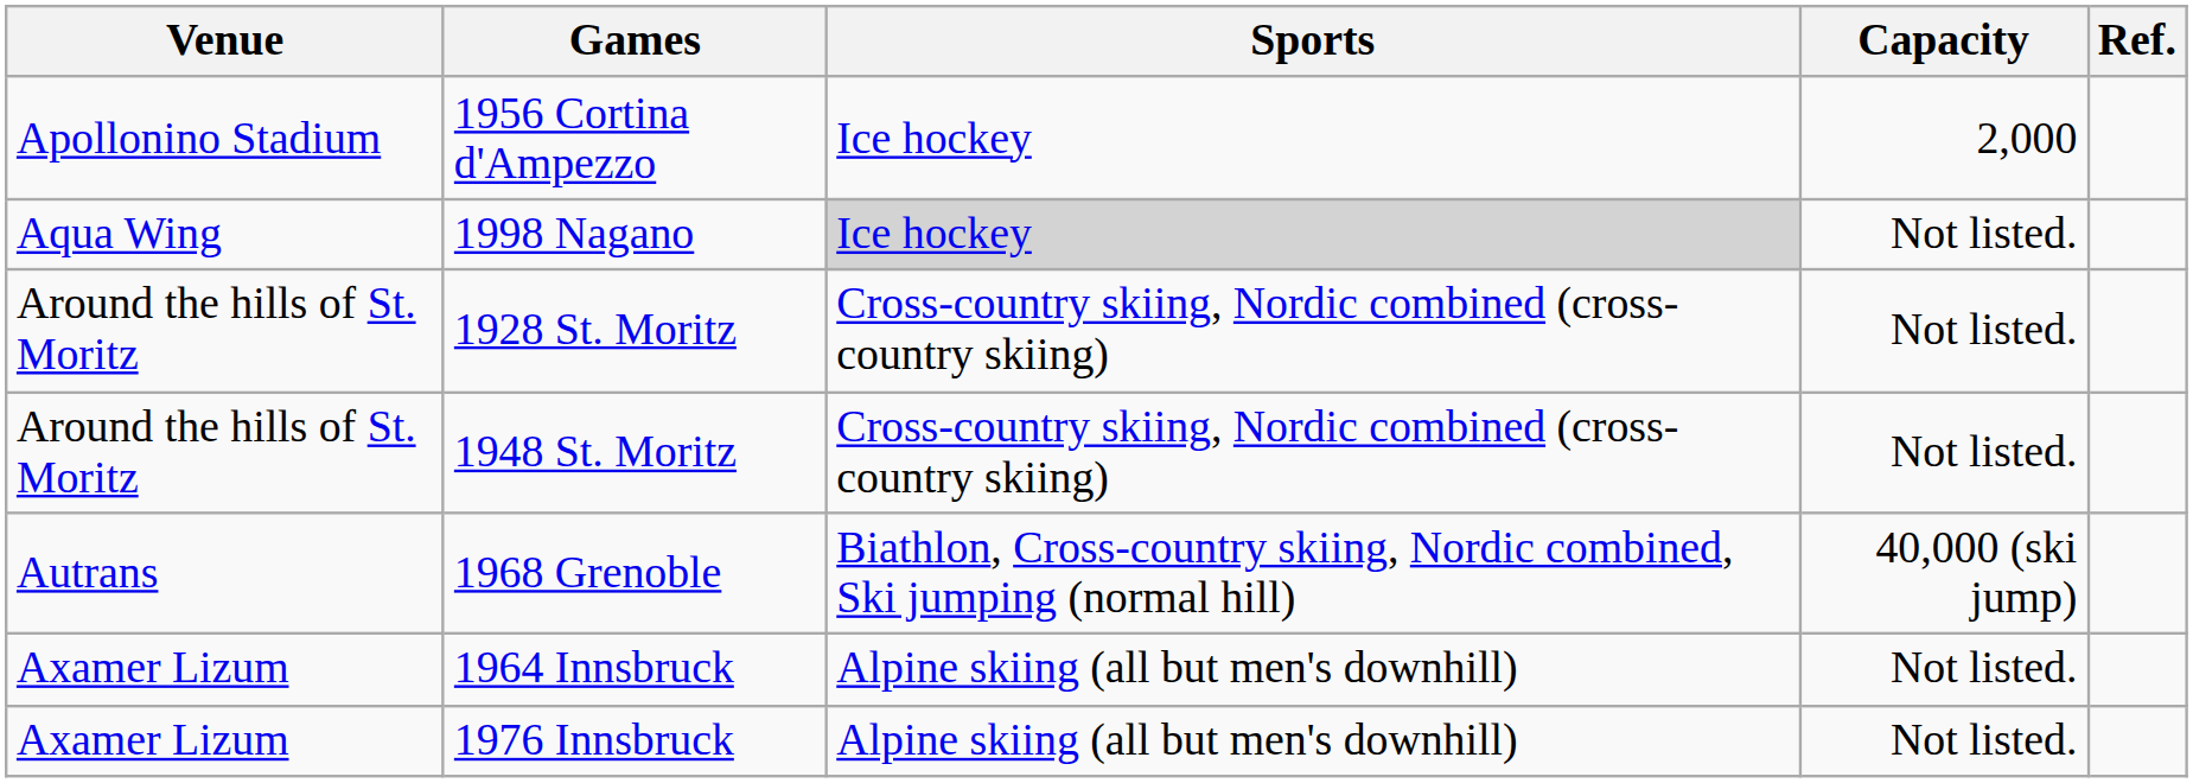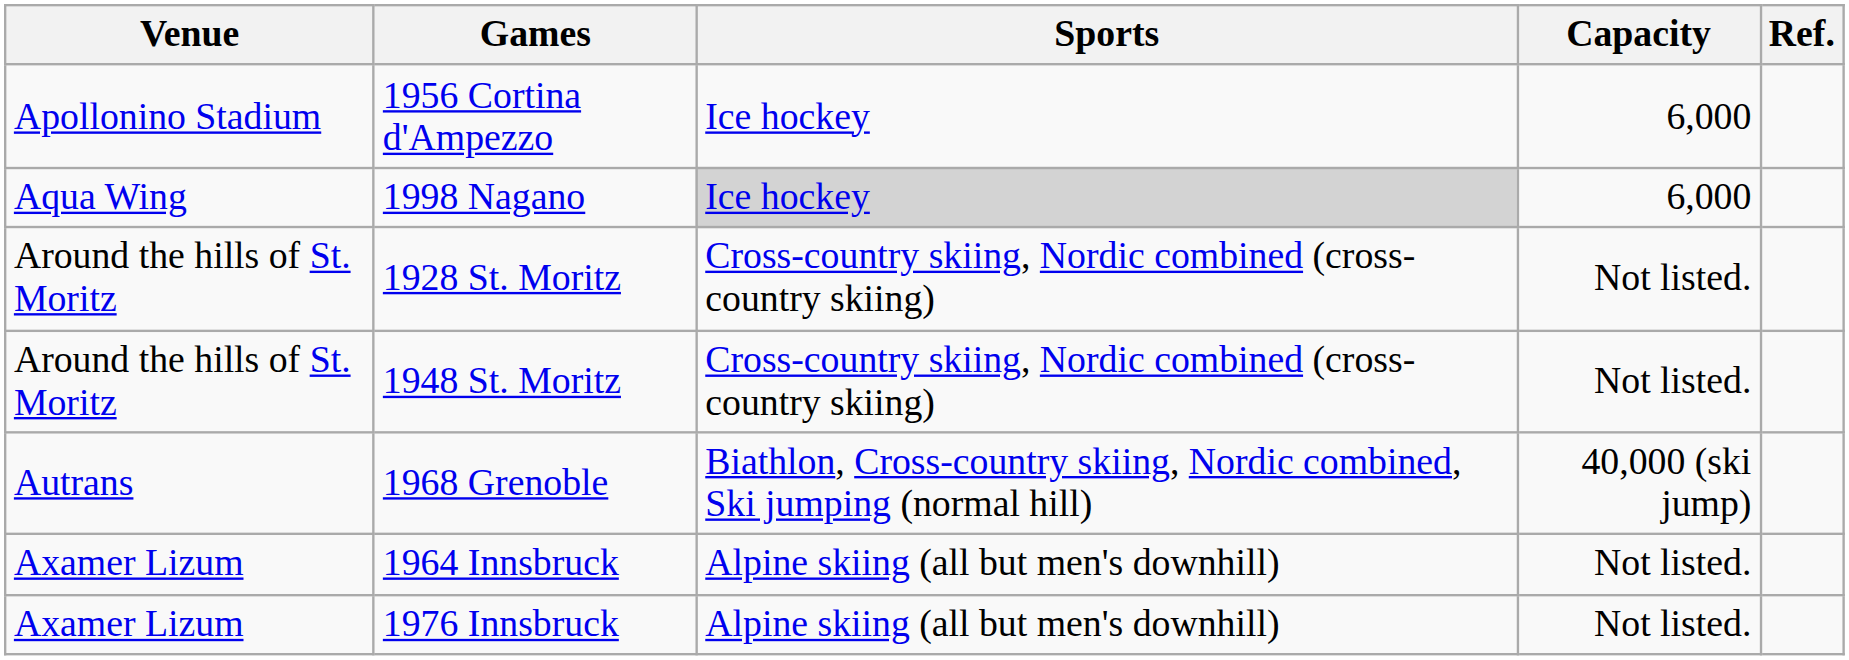 <table class="wikitable sortable" width=780px>
 <tr>
 <th>Venue</th>
 <th>Games</th>
 <th>Sports</th>
 <th>Capacity</th>
 <th>Ref.</th>
 </tr>
 <tr>
 <td><a href='#'>Apollonino Stadium</a></td>
 <td><a href='#'>1956 Cortina d'Ampezzo</a></td>
 <td><a href='#'>Ice hockey</a></td>
-<td align="right">2,000</td>
+<td align="right">6,000</td>
 <td align=center></td>
 </tr>
 <tr>
 <td><a href='#'>Aqua Wing</a></td>
 <td><a href='#'>1998 Nagano</a></td>
 <td style="background: lightgrey;"><a href='#'>Ice hockey</a></td>
-<td align="right">Not listed.</td>
+<td align="right">6,000</td>
 <td align=center></td>
 </tr>
 <tr>
 <td>Around the hills of <a href='#'>St. Moritz</a></td>
 <td><a href='#'>1928 St. Moritz</a></td>
 <td><a href='#'>Cross-country skiing</a>, <a href='#'>Nordic combined</a> (cross-country skiing)</td>
 <td align="right">Not listed.</td>
 <td align=center></td>
 </tr>
 <tr>
 <td>Around the hills of <a href='#'>St. Moritz</a></td>
 <td><a href='#'>1948 St. Moritz</a></td>
 <td><a href='#'>Cross-country skiing</a>, <a href='#'>Nordic combined</a> (cross-country skiing)</td>
 <td align="right">Not listed.</td>
 <td align=center></td>
 </tr>
 <tr>
 <td><a href='#'>Autrans</a></td>
 <td><a href='#'>1968 Grenoble</a></td>
 <td><a href='#'>Biathlon</a>, <a href='#'>Cross-country skiing</a>, <a href='#'>Nordic combined</a>, <a href='#'>Ski jumping</a> (normal hill)</td>
 <td align="right">40,000 (ski jump)</td>
 <td align=center></td>
 </tr>
 <tr>
 <td><a href='#'>Axamer Lizum</a></td>
 <td><a href='#'>1964 Innsbruck</a></td>
 <td><a href='#'>Alpine skiing</a> (all but men's downhill)</td>
 <td align="right">Not listed.</td>
 <td align=center></td>
 </tr>
 <tr>
 <td><a href='#'>Axamer Lizum</a></td>
 <td><a href='#'>1976 Innsbruck</a></td>
 <td><a href='#'>Alpine skiing</a> (all but men's downhill)</td>
 <td align="right">Not listed.</td>
 <td align=center></td>
 </tr>
 </table>
